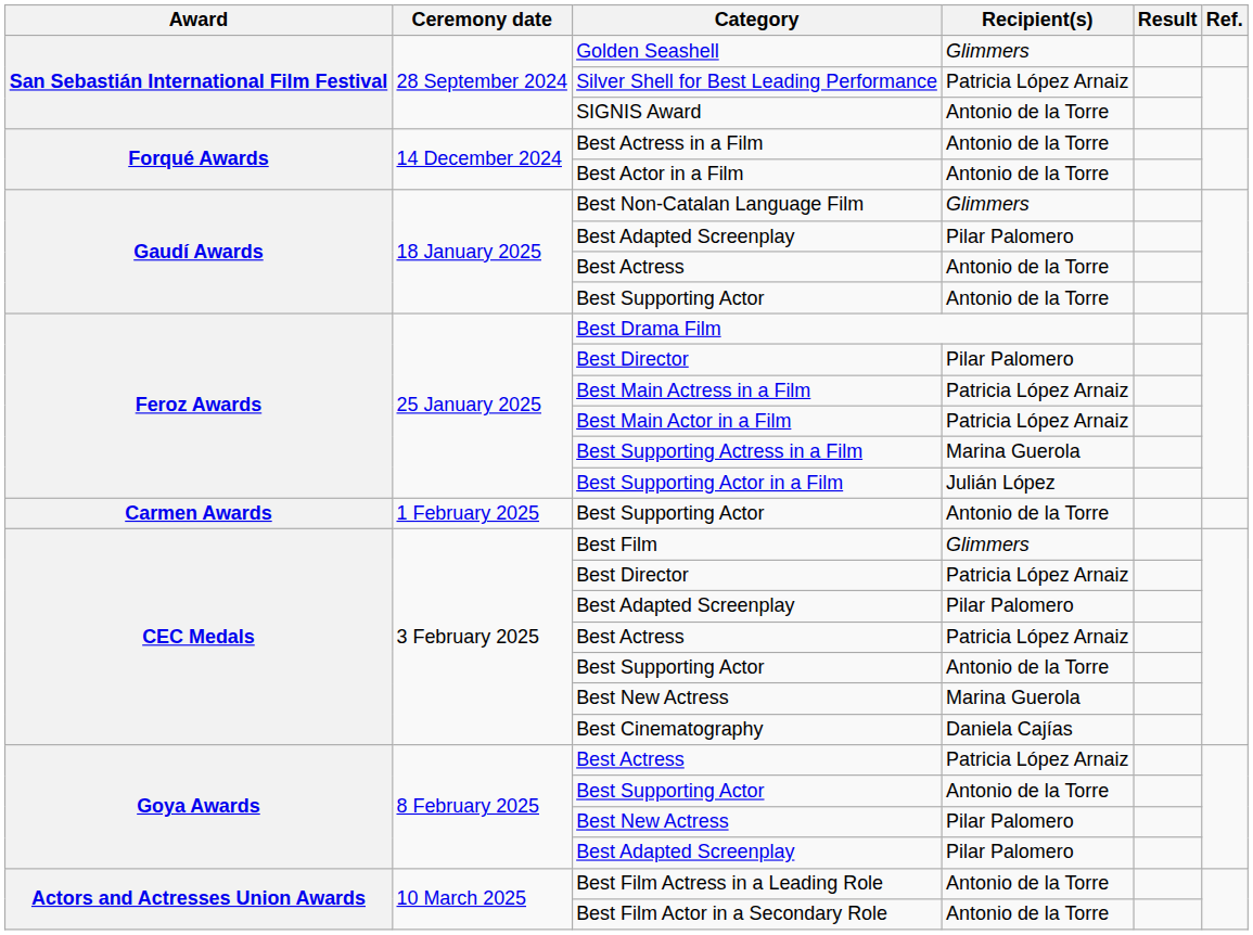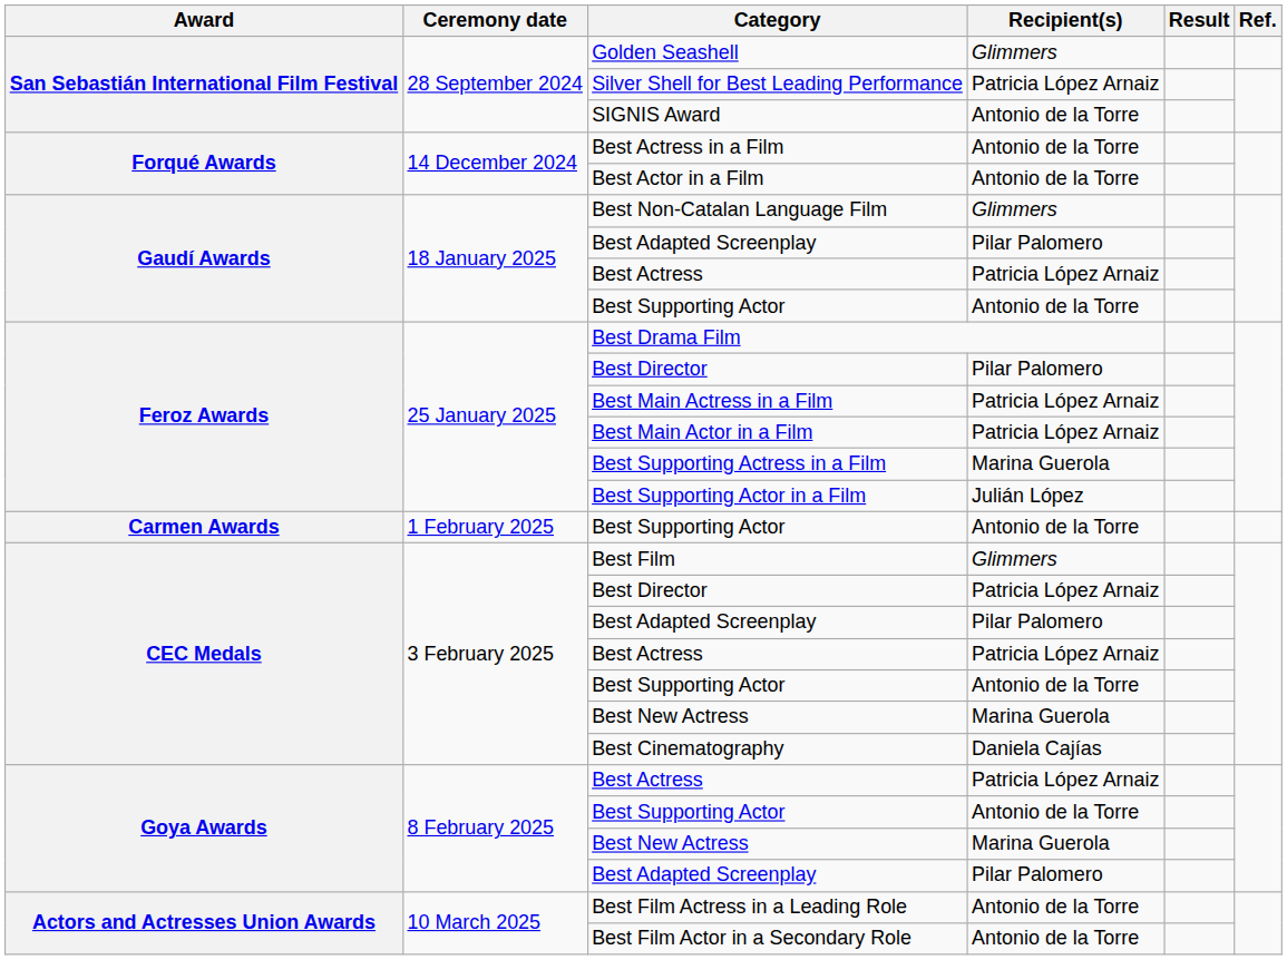 <table class="wikitable sortable plainrowheaders">
 <tr>
 <th scope="col">Award</th>
 <th scope="col">Ceremony date</th>
 <th scope="col">Category</th>
 <th scope="col">Recipient(s)</th>
 <th>Result</th>
 <th class="unsortable" scope="col">Ref.</th>
 </tr>
 <tr>
 <th rowspan="3" scope="row"><a href='#'>San Sebastián International Film Festival</a></th>
 <td rowspan="3"><a href='#'>28 September 2024</a></td>
 <td><a href='#'>Golden Seashell</a></td>
 <td><em>Glimmers</em></td>
 <td></td>
 <td align="center"></td>
 </tr>
 <tr>
 <td><a href='#'>Silver Shell for Best Leading Performance</a></td>
 <td>Patricia López Arnaiz</td>
 <td></td>
 <td rowspan="2" align="center"></td>
 </tr>
 <tr>
 <td>SIGNIS Award</td>
 <td>Antonio de la Torre</td>
 <td></td>
 </tr>
 <tr>
 <th rowspan="2" scope="row"><a href='#'>Forqué Awards</a></th>
 <td rowspan = "2"><a href='#'>14 December 2024</a></td>
 <td>Best Actress in a Film</td>
 <td>Antonio de la Torre</td>
 <td></td>
 <td rowspan = "2"></td>
 </tr>
 <tr>
 <td>Best Actor in a Film</td>
 <td>Antonio de la Torre</td>
 <td></td>
 </tr>
 <tr>
 <th rowspan = "4" scope="row"><a href='#'>Gaudí Awards</a></th>
 <td rowspan = "4"><a href='#'>18 January 2025</a></td>
 <td>Best Non-Catalan Language Film</td>
 <td><em>Glimmers</em></td>
 <td></td>
 <td rowspan = "4"></td>
 </tr>
 <tr>
 <td>Best Adapted Screenplay</td>
 <td>Pilar Palomero</td>
 <td></td>
 </tr>
 <tr>
 <td>Best Actress</td>
-<td>Antonio de la Torre</td>
+<td>Patricia López Arnaiz</td>
 <td></td>
 </tr>
 <tr>
 <td>Best Supporting Actor</td>
 <td>Antonio de la Torre</td>
 <td></td>
 </tr>
 <tr>
 <th rowspan="6" scope="row"><a href='#'>Feroz Awards</a></th>
 <td rowspan = "6"><a href='#'>25 January 2025</a></td>
 <td colspan = "2"><a href='#'>Best Drama Film</a></td>
 <td></td>
 <td rowspan = "6"></td>
 </tr>
 <tr>
 <td><a href='#'>Best Director</a></td>
 <td>Pilar Palomero</td>
 <td></td>
 </tr>
 <tr>
 <td><a href='#'>Best Main Actress in a Film</a></td>
 <td>Patricia López Arnaiz</td>
 <td></td>
 </tr>
 <tr>
 <td><a href='#'>Best Main Actor in a Film</a></td>
 <td>Patricia López Arnaiz</td>
 <td></td>
 </tr>
 <tr>
 <td><a href='#'>Best Supporting Actress in a Film</a></td>
 <td>Marina Guerola</td>
 <td></td>
 </tr>
 <tr>
 <td><a href='#'>Best Supporting Actor in a Film</a></td>
 <td>Julián López</td>
 <td></td>
 </tr>
 <tr>
 <th rowspan="1" scope="row"><a href='#'>Carmen Awards</a></th>
 <td><a href='#'>1 February 2025</a></td>
 <td>Best Supporting Actor</td>
 <td>Antonio de la Torre</td>
 <td></td>
 <td></td>
 </tr>
 <tr>
 <th rowspan = "7" scope = "row"><a href='#'>CEC Medals</a></th>
 <td rowspan = "7">3 February 2025</td>
 <td>Best Film</td>
 <td><em>Glimmers</em></td>
 <td></td>
 <td rowspan = "7"></td>
 </tr>
 <tr>
 <td>Best Director</td>
 <td>Patricia López Arnaiz</td>
 <td></td>
 </tr>
 <tr>
 <td>Best Adapted Screenplay</td>
 <td>Pilar Palomero</td>
 <td></td>
 </tr>
 <tr>
 <td>Best Actress</td>
 <td>Patricia López Arnaiz</td>
 <td></td>
 </tr>
 <tr>
 <td>Best Supporting Actor</td>
 <td>Antonio de la Torre</td>
 <td></td>
 </tr>
 <tr>
 <td>Best New Actress</td>
 <td>Marina Guerola</td>
 <td></td>
 </tr>
 <tr>
 <td>Best Cinematography</td>
 <td>Daniela Cajías</td>
 <td></td>
 </tr>
 <tr>
 <th rowspan ="4" scope="row"><a href='#'>Goya Awards</a></th>
 <td rowspan = "4"><a href='#'>8 February 2025</a></td>
 <td><a href='#'>Best Actress</a></td>
 <td>Patricia López Arnaiz</td>
 <td></td>
 <td rowspan = "4"></td>
 </tr>
 <tr>
 <td><a href='#'>Best Supporting Actor</a></td>
 <td>Antonio de la Torre</td>
 <td></td>
 </tr>
 <tr>
 <td><a href='#'>Best New Actress</a></td>
-<td>Pilar Palomero</td>
+<td>Marina Guerola</td>
 <td></td>
 </tr>
 <tr>
 <td><a href='#'>Best Adapted Screenplay</a></td>
 <td>Pilar Palomero</td>
 <td></td>
 </tr>
 <tr>
 <th rowspan ="2" scope="row"><a href='#'>Actors and Actresses Union Awards</a></th>
 <td rowspan = "2"><a href='#'>10 March 2025</a></td>
 <td>Best Film Actress in a Leading Role</td>
 <td>Antonio de la Torre</td>
 <td></td>
 <td rowspan = "2"></td>
 </tr>
 <tr>
 <td>Best Film Actor in a Secondary Role</td>
 <td>Antonio de la Torre</td>
 <td></td>
 </tr>
 </table>
